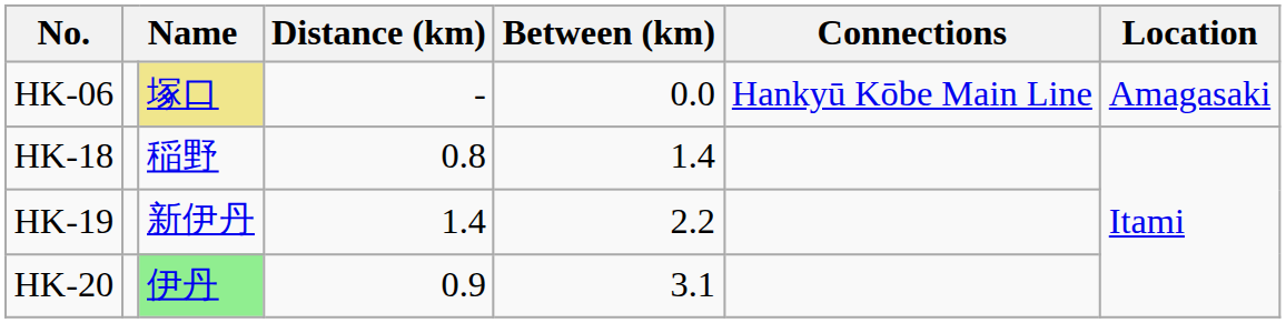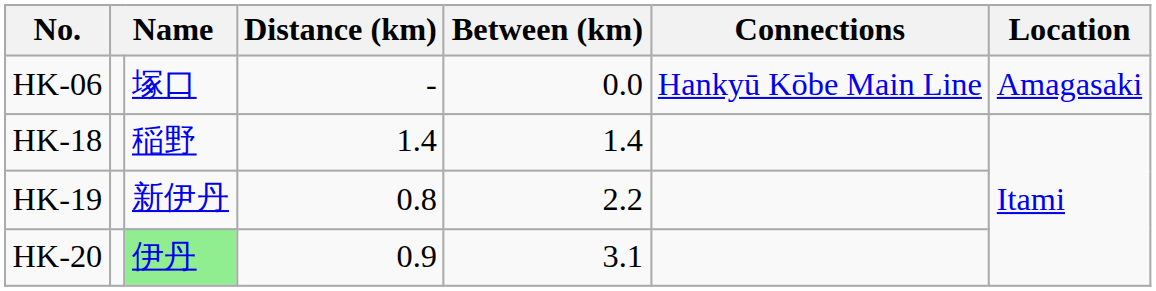 <table class="wikitable" rules="all">
 <tr>
 <th>No.</th>
 <th colspan="2">Name</th>
 <th>Distance (km)</th>
 <th>Between (km)</th>
 <th>Connections</th>
 <th>Location</th>
 </tr>
 <tr>
 <td>HK-06</td>
 <td></td>
-<td style="background: khaki;"><a href='#'>塚口</a></td>
+<td><a href='#'>塚口</a></td>
 <td style="text-align: right;">-</td>
 <td style="text-align: right;">0.0</td>
 <td><a href='#'>Hankyū Kōbe Main Line</a></td>
 <td><a href='#'>Amagasaki</a></td>
 </tr>
 <tr>
 <td>HK-18</td>
 <td></td>
 <td><a href='#'>稲野</a></td>
-<td style="text-align: right;">0.8</td>
+<td style="text-align: right;">1.4</td>
 <td style="text-align: right;">1.4</td>
 <td> </td>
 <td rowspan="3"><a href='#'>Itami</a></td>
 </tr>
 <tr>
 <td>HK-19</td>
 <td></td>
 <td><a href='#'>新伊丹</a></td>
-<td style="text-align: right;">1.4</td>
+<td style="text-align: right;">0.8</td>
 <td style="text-align: right;">2.2</td>
 <td> </td>
 </tr>
 <tr>
 <td>HK-20</td>
 <td></td>
 <td style="background: lightgreen;"><a href='#'>伊丹</a></td>
 <td style="text-align: right;">0.9</td>
 <td style="text-align: right;">3.1</td>
 <td> </td>
 </tr>
 </table>
